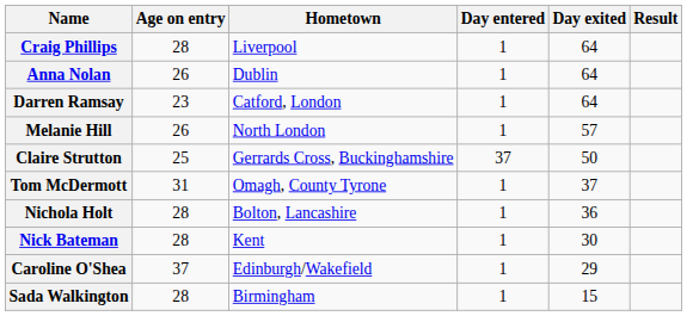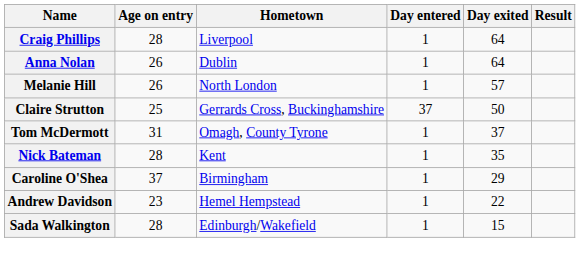 <table class="wikitable sortable" style="text-align:left; line-height:20px; width:auto;">
 <tr>
 <th scope="col">Name</th>
 <th scope="col">Age on entry</th>
 <th scope="col">Hometown</th>
 <th scope="col">Day entered</th>
 <th scope="col">Day exited</th>
 <th scope="col">Result</th>
 </tr>
 <tr>
 <th scope="row"><a href='#'>Craig Phillips</a></th>
 <td align="center">28</td>
 <td><a href='#'>Liverpool</a></td>
 <td align="center">1</td>
 <td align="center">64</td>
 <td></td>
 </tr>
 <tr>
 <th scope="row"><a href='#'>Anna Nolan</a></th>
 <td align="center">26</td>
 <td><a href='#'>Dublin</a></td>
-<td align="center">1</td>
-<td align="center">64</td>
-<td></td>
-</tr>
-<tr>
-<th scope="row">Darren Ramsay</th>
-<td align="center">23</td>
-<td><a href='#'>Catford</a>, <a href='#'>London</a></td>
 <td align="center">1</td>
 <td align="center">64</td>
 <td></td>
 </tr>
 <tr>
 <th scope="row">Melanie Hill</th>
 <td align="center">26</td>
 <td><a href='#'>North London</a></td>
 <td align="center">1</td>
 <td align="center">57</td>
 <td></td>
 </tr>
 <tr>
 <th scope="row">Claire Strutton</th>
 <td align="center">25</td>
 <td><a href='#'>Gerrards Cross</a>, <a href='#'>Buckinghamshire</a></td>
 <td align="center">37</td>
 <td align="center">50</td>
 <td></td>
 </tr>
 <tr>
 <th scope="row">Tom McDermott</th>
 <td align="center">31</td>
 <td><a href='#'>Omagh</a>, <a href='#'>County Tyrone</a></td>
 <td align="center">1</td>
 <td align="center">37</td>
 <td></td>
 </tr>
 <tr>
-<th scope="row">Nichola Holt</th>
-<td align="center">28</td>
-<td><a href='#'>Bolton</a>, <a href='#'>Lancashire</a></td>
-<td align="center">1</td>
-<td align="center">36</td>
-<td></td>
-</tr>
-<tr>
 <th scope="row"><a href='#'>Nick Bateman</a></th>
 <td align="center">28</td>
 <td><a href='#'>Kent</a></td>
 <td align="center">1</td>
-<td align="center">30</td>
+<td align="center">35</td>
 <td></td>
 </tr>
 <tr>
 <th scope="row">Caroline O'Shea</th>
 <td align="center">37</td>
-<td><a href='#'>Edinburgh</a>/<a href='#'>Wakefield</a></td>
+<td><a href='#'>Birmingham</a></td>
 <td align="center">1</td>
 <td align="center">29</td>
 <td></td>
 </tr>
 <tr>
+<th scope="row">Andrew Davidson</th>
+<td align="center">23</td>
+<td><a href='#'>Hemel Hempstead</a></td>
+<td align="center">1</td>
+<td align="center">22</td>
+<td></td>
+</tr>
+<tr>
 <th scope="row">Sada Walkington</th>
 <td align="center">28</td>
-<td><a href='#'>Birmingham</a></td>
+<td><a href='#'>Edinburgh</a>/<a href='#'>Wakefield</a></td>
 <td align="center">1</td>
 <td align="center">15</td>
 <td></td>
 </tr>
 </table>
